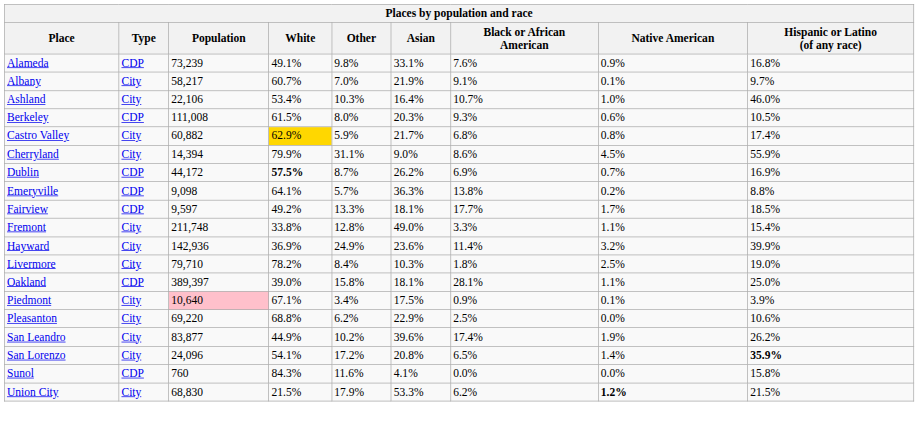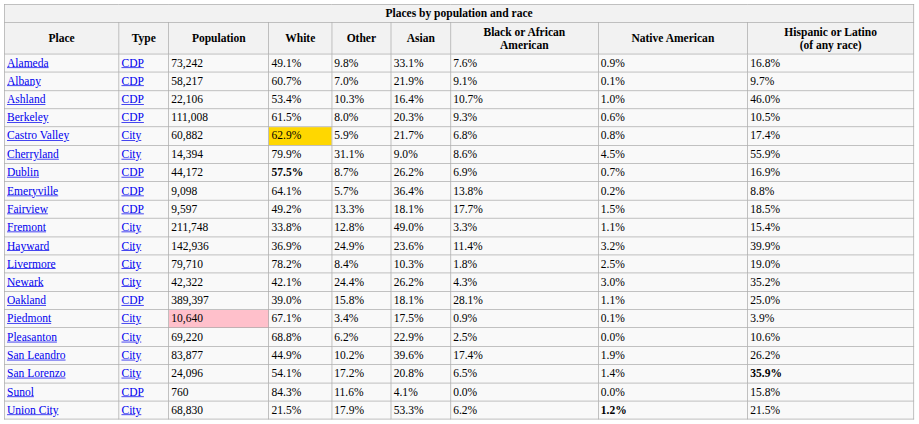 <table class="wikitable sortable mw-collapsible mw-collapsed" style="width: 100%;">
 <tr>
 <th colspan="9">Places by population and race</th>
 </tr>
 <tr>
 <th>Place</th>
 <th>Type</th>
 <th data-sort-type="number">Population</th>
 <th data-sort-type="number">White</th>
 <th data-sort-type="number">Other<br></th>
 <th data-sort-type="number">Asian</th>
 <th data-sort-type="number">Black or African<br>American</th>
 <th data-sort-type="number">Native American<br></th>
 <th data-sort-type="number">Hispanic or Latino<br>(of any race)</th>
 </tr>
 <tr>
 <td><a href='#'>Alameda</a></td>
 <td><a href='#'>CDP</a></td>
-<td>73,239</td>
+<td>73,242</td>
 <td>49.1%</td>
 <td>9.8%</td>
 <td>33.1%</td>
 <td>7.6%</td>
 <td>0.9%</td>
 <td>16.8%</td>
 </tr>
 <tr>
 <td><a href='#'>Albany</a></td>
-<td><a href='#'>City</a></td>
+<td><a href='#'>CDP</a></td>
 <td>58,217</td>
 <td>60.7%</td>
 <td>7.0%</td>
 <td>21.9%</td>
 <td>9.1%</td>
 <td>0.1%</td>
 <td>9.7%</td>
 </tr>
 <tr>
 <td><a href='#'>Ashland</a></td>
-<td><a href='#'>City</a></td>
+<td><a href='#'>CDP</a></td>
 <td>22,106</td>
 <td>53.4%</td>
 <td>10.3%</td>
 <td>16.4%</td>
 <td>10.7%</td>
 <td>1.0%</td>
 <td>46.0%</td>
 </tr>
 <tr>
 <td><a href='#'>Berkeley</a></td>
 <td><a href='#'>CDP</a></td>
 <td>111,008</td>
 <td>61.5%</td>
 <td>8.0%</td>
 <td>20.3%</td>
 <td>9.3%</td>
 <td>0.6%</td>
 <td>10.5%</td>
 </tr>
 <tr>
 <td><a href='#'>Castro Valley</a></td>
 <td><a href='#'>City</a></td>
 <td>60,882</td>
 <td style="background: gold;">62.9%</td>
 <td>5.9%</td>
 <td>21.7%</td>
 <td>6.8%</td>
 <td>0.8%</td>
 <td>17.4%</td>
 </tr>
 <tr>
 <td><a href='#'>Cherryland</a></td>
 <td><a href='#'>City</a></td>
 <td>14,394</td>
 <td>79.9%</td>
 <td>31.1%</td>
 <td>9.0%</td>
 <td>8.6%</td>
 <td>4.5%</td>
 <td>55.9%</td>
 </tr>
 <tr>
 <td><a href='#'>Dublin</a></td>
 <td><a href='#'>CDP</a></td>
 <td>44,172</td>
 <td><strong>57.5%</strong></td>
 <td>8.7%</td>
 <td>26.2%</td>
 <td>6.9%</td>
 <td>0.7%</td>
 <td>16.9%</td>
 </tr>
 <tr>
 <td><a href='#'>Emeryville</a></td>
 <td><a href='#'>CDP</a></td>
 <td>9,098</td>
 <td>64.1%</td>
 <td>5.7%</td>
-<td>36.3%</td>
+<td>36.4%</td>
 <td>13.8%</td>
 <td>0.2%</td>
 <td>8.8%</td>
 </tr>
 <tr>
 <td><a href='#'>Fairview</a></td>
 <td><a href='#'>CDP</a></td>
 <td>9,597</td>
 <td>49.2%</td>
 <td>13.3%</td>
 <td>18.1%</td>
 <td>17.7%</td>
-<td>1.7%</td>
+<td>1.5%</td>
 <td>18.5%</td>
 </tr>
 <tr>
 <td><a href='#'>Fremont</a></td>
 <td><a href='#'>City</a></td>
 <td>211,748</td>
 <td>33.8%</td>
 <td>12.8%</td>
 <td>49.0%</td>
 <td>3.3%</td>
 <td>1.1%</td>
 <td>15.4%</td>
 </tr>
 <tr>
 <td><a href='#'>Hayward</a></td>
 <td><a href='#'>City</a></td>
 <td>142,936</td>
 <td>36.9%</td>
 <td>24.9%</td>
 <td>23.6%</td>
 <td>11.4%</td>
 <td>3.2%</td>
 <td>39.9%</td>
 </tr>
 <tr>
 <td><a href='#'>Livermore</a></td>
 <td><a href='#'>City</a></td>
 <td>79,710</td>
 <td>78.2%</td>
 <td>8.4%</td>
 <td>10.3%</td>
 <td>1.8%</td>
 <td>2.5%</td>
 <td>19.0%</td>
+</tr>
+<tr>
+<td><a href='#'>Newark</a></td>
+<td><a href='#'>City</a></td>
+<td>42,322</td>
+<td>42.1%</td>
+<td>24.4%</td>
+<td>26.2%</td>
+<td>4.3%</td>
+<td>3.0%</td>
+<td>35.2%</td>
 </tr>
 <tr>
 <td><a href='#'>Oakland</a></td>
 <td><a href='#'>CDP</a></td>
 <td>389,397</td>
 <td>39.0%</td>
 <td>15.8%</td>
 <td>18.1%</td>
 <td>28.1%</td>
 <td>1.1%</td>
 <td>25.0%</td>
 </tr>
 <tr>
 <td><a href='#'>Piedmont</a></td>
 <td><a href='#'>City</a></td>
 <td style="background: pink;">10,640</td>
 <td>67.1%</td>
 <td>3.4%</td>
 <td>17.5%</td>
 <td>0.9%</td>
 <td>0.1%</td>
 <td>3.9%</td>
 </tr>
 <tr>
 <td><a href='#'>Pleasanton</a></td>
 <td><a href='#'>City</a></td>
 <td>69,220</td>
 <td>68.8%</td>
 <td>6.2%</td>
 <td>22.9%</td>
 <td>2.5%</td>
 <td>0.0%</td>
 <td>10.6%</td>
 </tr>
 <tr>
 <td><a href='#'>San Leandro</a></td>
 <td><a href='#'>City</a></td>
 <td>83,877</td>
 <td>44.9%</td>
 <td>10.2%</td>
 <td>39.6%</td>
 <td>17.4%</td>
 <td>1.9%</td>
 <td>26.2%</td>
 </tr>
 <tr>
 <td><a href='#'>San Lorenzo</a></td>
 <td><a href='#'>City</a></td>
 <td>24,096</td>
 <td>54.1%</td>
 <td>17.2%</td>
 <td>20.8%</td>
 <td>6.5%</td>
 <td>1.4%</td>
 <td><strong>35.9%</strong></td>
 </tr>
 <tr>
 <td><a href='#'>Sunol</a></td>
 <td><a href='#'>CDP</a></td>
 <td>760</td>
 <td>84.3%</td>
 <td>11.6%</td>
 <td>4.1%</td>
 <td>0.0%</td>
 <td>0.0%</td>
 <td>15.8%</td>
 </tr>
 <tr>
 <td><a href='#'>Union City</a></td>
 <td><a href='#'>City</a></td>
 <td>68,830</td>
 <td>21.5%</td>
 <td>17.9%</td>
 <td>53.3%</td>
 <td>6.2%</td>
 <td><strong>1.2%</strong></td>
 <td>21.5%</td>
 </tr>
 </table>
